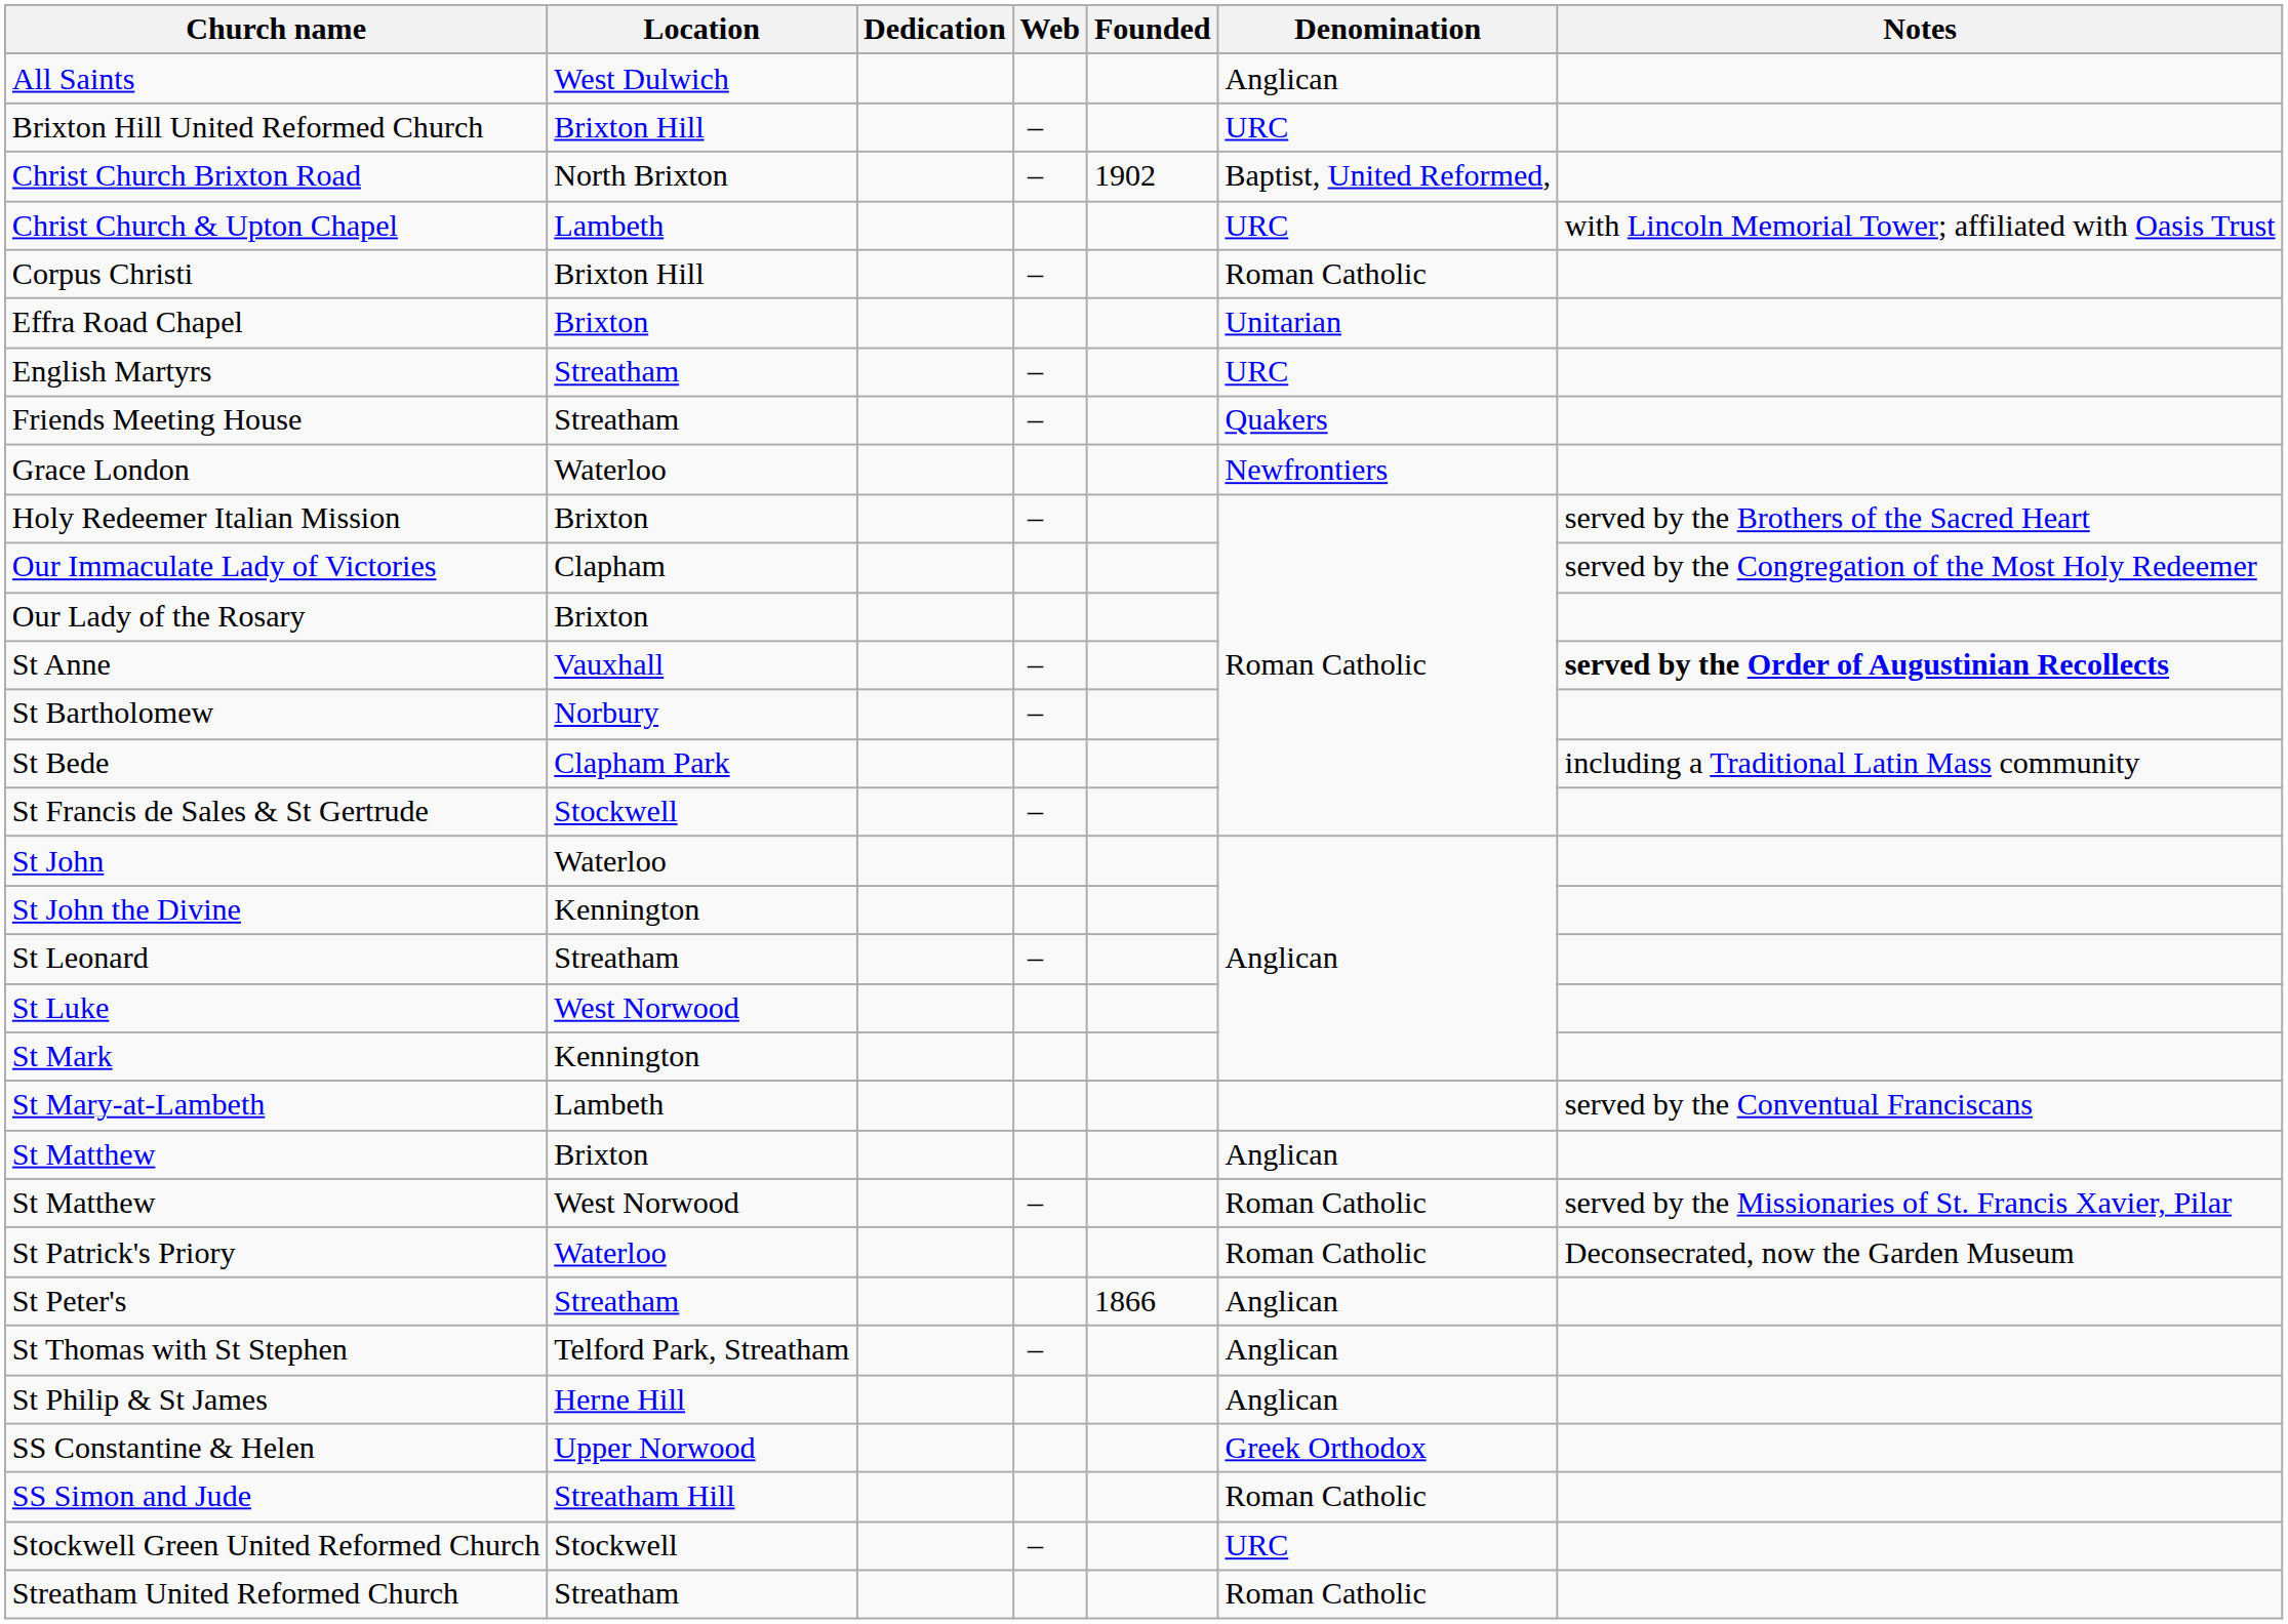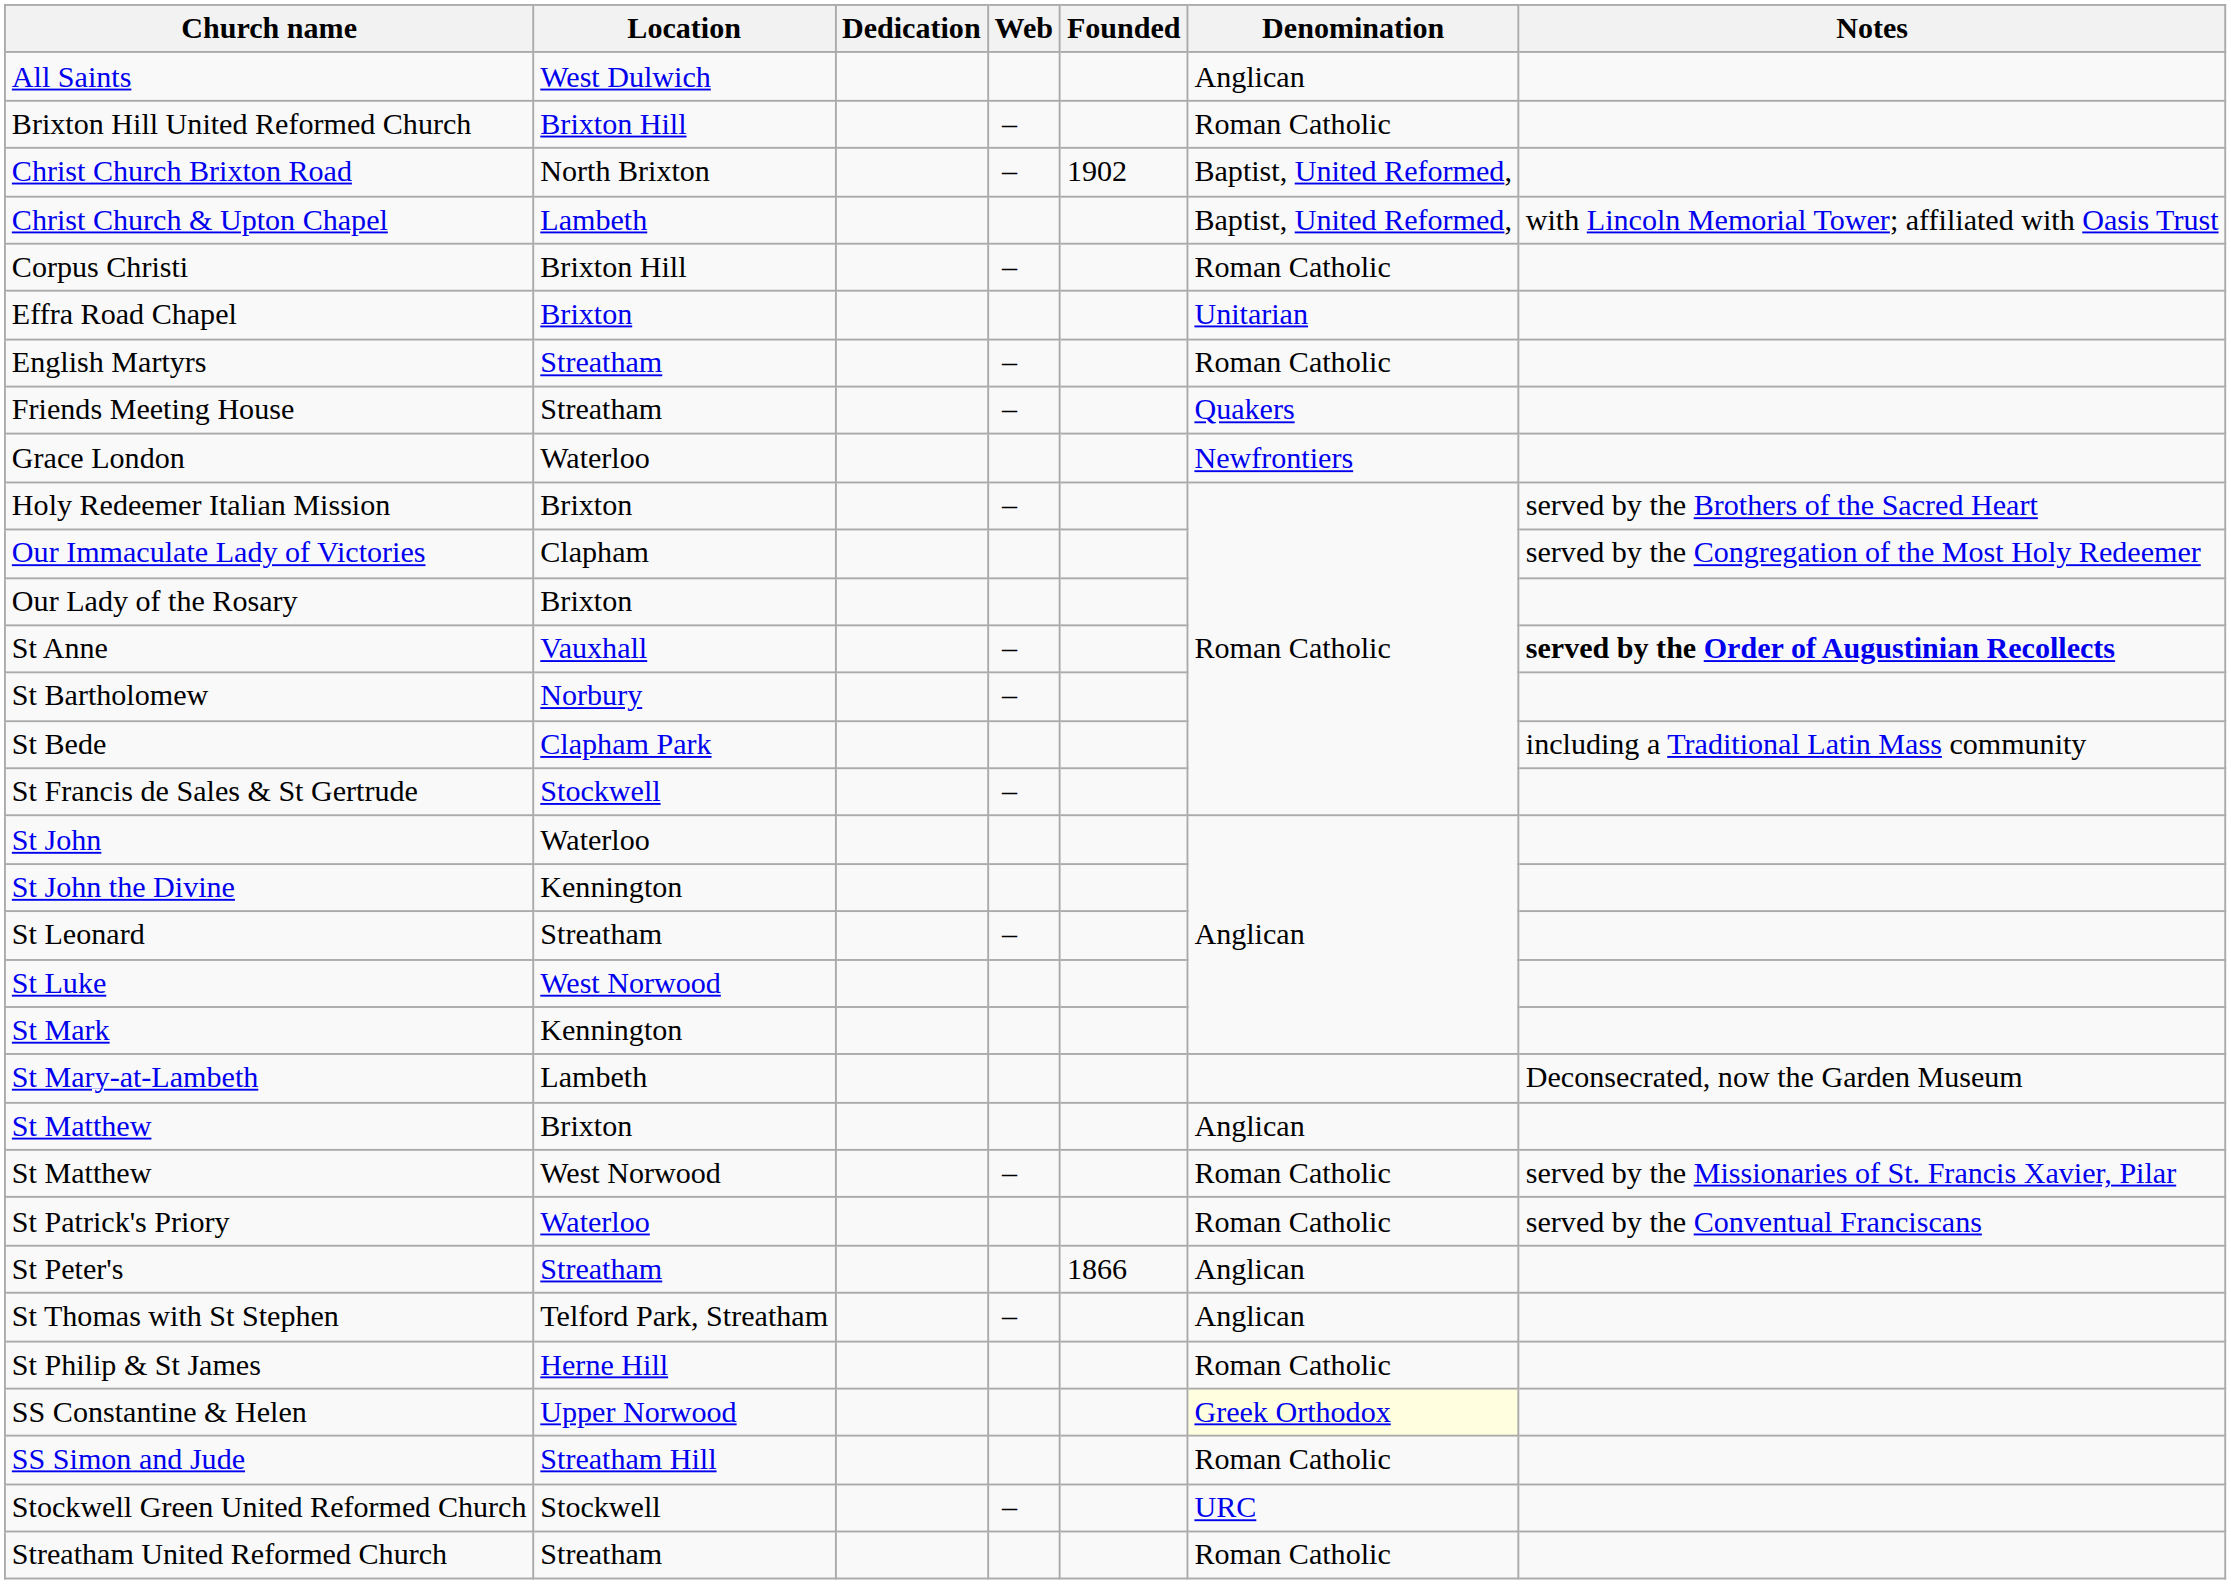 <table class="wikitable sortable">
 <tr>
 <th>Church name</th>
 <th>Location</th>
 <th>Dedication</th>
 <th>Web</th>
 <th>Founded</th>
 <th>Denomination</th>
 <th>Notes</th>
 </tr>
 <tr>
 <td><a href='#'>All Saints</a></td>
 <td><a href='#'>West Dulwich</a></td>
 <td></td>
 <td></td>
 <td></td>
 <td>Anglican</td>
 <td></td>
 </tr>
 <tr>
 <td>Brixton Hill United Reformed Church</td>
 <td><a href='#'>Brixton Hill</a></td>
 <td></td>
 <td> –</td>
 <td></td>
-<td><a href='#'>URC</a></td>
+<td>Roman Catholic</td>
 <td></td>
 </tr>
 <tr>
 <td><a href='#'>Christ Church Brixton Road</a></td>
 <td>North Brixton</td>
 <td></td>
 <td> –</td>
 <td>1902</td>
 <td>Baptist, <a href='#'>United Reformed</a>,</td>
 <td></td>
 </tr>
 <tr>
 <td><a href='#'>Christ Church & Upton Chapel</a></td>
 <td><a href='#'>Lambeth</a></td>
 <td></td>
 <td></td>
 <td></td>
-<td><a href='#'>URC</a></td>
+<td>Baptist, <a href='#'>United Reformed</a>,</td>
 <td>with <a href='#'>Lincoln Memorial Tower</a>; affiliated with <a href='#'>Oasis Trust</a></td>
 </tr>
 <tr>
 <td>Corpus Christi</td>
 <td>Brixton Hill</td>
 <td></td>
 <td> –</td>
 <td></td>
 <td>Roman Catholic</td>
 <td></td>
 </tr>
 <tr>
 <td>Effra Road Chapel</td>
 <td><a href='#'>Brixton</a></td>
 <td></td>
 <td></td>
 <td></td>
 <td><a href='#'>Unitarian</a></td>
 <td></td>
 </tr>
 <tr>
 <td>English Martyrs</td>
 <td><a href='#'>Streatham</a></td>
 <td></td>
 <td> –</td>
 <td></td>
-<td><a href='#'>URC</a></td>
+<td>Roman Catholic</td>
 <td></td>
 </tr>
 <tr>
 <td>Friends Meeting House</td>
 <td>Streatham</td>
 <td></td>
 <td> –</td>
 <td></td>
 <td><a href='#'>Quakers</a></td>
 <td></td>
 </tr>
 <tr>
 <td>Grace London</td>
 <td>Waterloo</td>
 <td></td>
 <td></td>
 <td></td>
 <td><a href='#'>Newfrontiers</a></td>
 <td></td>
 </tr>
 <tr>
 <td>Holy Redeemer Italian Mission</td>
 <td>Brixton</td>
 <td></td>
 <td> –</td>
 <td></td>
 <td rowspan="7">Roman Catholic</td>
 <td>served by the <a href='#'>Brothers of the Sacred Heart</a></td>
 </tr>
 <tr>
 <td><a href='#'>Our Immaculate Lady of Victories</a></td>
 <td>Clapham</td>
 <td></td>
 <td></td>
 <td></td>
 <td>served by the <a href='#'>Congregation of the Most Holy Redeemer</a></td>
 </tr>
 <tr>
 <td>Our Lady of the Rosary</td>
 <td>Brixton</td>
 <td></td>
 <td></td>
 <td></td>
 <td></td>
 </tr>
 <tr>
 <td>St Anne</td>
 <td><a href='#'>Vauxhall</a></td>
 <td></td>
 <td> –</td>
 <td></td>
 <td><strong>served by the <a href='#'>Order of Augustinian Recollects</a></strong></td>
 </tr>
 <tr>
 <td>St Bartholomew</td>
 <td><a href='#'>Norbury</a></td>
 <td></td>
 <td> –</td>
 <td></td>
 <td></td>
 </tr>
 <tr>
 <td>St Bede</td>
 <td><a href='#'>Clapham Park</a></td>
 <td></td>
 <td></td>
 <td></td>
 <td>including a <a href='#'>Traditional Latin Mass</a> community</td>
 </tr>
 <tr>
 <td>St Francis de Sales & St Gertrude</td>
 <td><a href='#'>Stockwell</a></td>
 <td></td>
 <td> –</td>
 <td></td>
 <td></td>
 </tr>
 <tr>
 <td><a href='#'>St John</a></td>
 <td>Waterloo</td>
 <td></td>
 <td></td>
 <td></td>
 <td rowspan="5">Anglican</td>
 <td></td>
 </tr>
 <tr>
 <td><a href='#'>St John the Divine</a></td>
 <td>Kennington</td>
 <td></td>
 <td></td>
 <td></td>
 <td></td>
 </tr>
 <tr>
 <td>St Leonard</td>
 <td>Streatham</td>
 <td></td>
 <td> –</td>
 <td></td>
 <td></td>
 </tr>
 <tr>
 <td><a href='#'>St Luke</a></td>
 <td><a href='#'>West Norwood</a></td>
 <td></td>
 <td></td>
 <td></td>
 <td></td>
 </tr>
 <tr>
 <td><a href='#'>St Mark</a></td>
 <td>Kennington</td>
 <td></td>
 <td></td>
 <td></td>
 <td></td>
 </tr>
 <tr>
 <td><a href='#'>St Mary-at-Lambeth</a></td>
 <td>Lambeth</td>
 <td></td>
 <td></td>
 <td></td>
 <td></td>
-<td>served by the <a href='#'>Conventual Franciscans</a></td>
+<td>Deconsecrated, now the Garden Museum</td>
 </tr>
 <tr>
 <td><a href='#'>St Matthew</a></td>
 <td>Brixton</td>
 <td></td>
 <td></td>
 <td></td>
 <td>Anglican</td>
 <td></td>
 </tr>
 <tr>
 <td>St Matthew</td>
 <td>West Norwood</td>
 <td></td>
 <td> –</td>
 <td></td>
 <td>Roman Catholic</td>
 <td>served by the <a href='#'>Missionaries of St. Francis Xavier, Pilar</a></td>
 </tr>
 <tr>
 <td>St Patrick's Priory</td>
 <td><a href='#'>Waterloo</a></td>
 <td></td>
 <td></td>
 <td></td>
 <td>Roman Catholic</td>
-<td>Deconsecrated, now the Garden Museum</td>
+<td>served by the <a href='#'>Conventual Franciscans</a></td>
 </tr>
 <tr>
 <td>St Peter's</td>
 <td><a href='#'>Streatham</a></td>
 <td></td>
 <td></td>
 <td>1866</td>
 <td>Anglican</td>
 <td></td>
 </tr>
 <tr>
 <td>St Thomas with St Stephen</td>
 <td>Telford Park, Streatham</td>
 <td></td>
 <td> –</td>
 <td></td>
 <td>Anglican</td>
 <td></td>
 </tr>
 <tr>
 <td>St Philip & St James</td>
 <td><a href='#'>Herne Hill</a></td>
 <td></td>
 <td></td>
 <td></td>
-<td>Anglican</td>
+<td>Roman Catholic</td>
 <td></td>
 </tr>
 <tr>
 <td>SS Constantine & Helen</td>
 <td><a href='#'>Upper Norwood</a></td>
 <td></td>
 <td></td>
 <td></td>
-<td><a href='#'>Greek Orthodox</a></td>
+<td style="background: lightyellow;"><a href='#'>Greek Orthodox</a></td>
 <td></td>
 </tr>
 <tr>
 <td><a href='#'>SS Simon and Jude</a></td>
 <td><a href='#'>Streatham Hill</a></td>
 <td></td>
 <td></td>
 <td></td>
 <td>Roman Catholic</td>
 <td></td>
 </tr>
 <tr>
 <td>Stockwell Green United Reformed Church</td>
 <td>Stockwell</td>
 <td></td>
 <td> –</td>
 <td></td>
 <td><a href='#'>URC</a></td>
 <td></td>
 </tr>
 <tr>
 <td>Streatham United Reformed Church</td>
 <td>Streatham</td>
 <td></td>
 <td></td>
 <td></td>
 <td>Roman Catholic</td>
 <td></td>
 </tr>
 </table>
